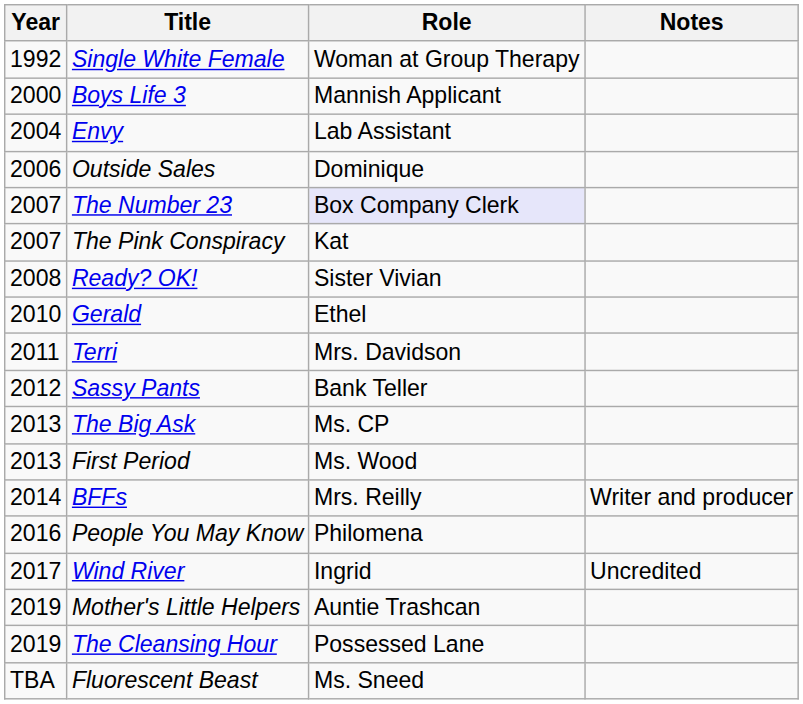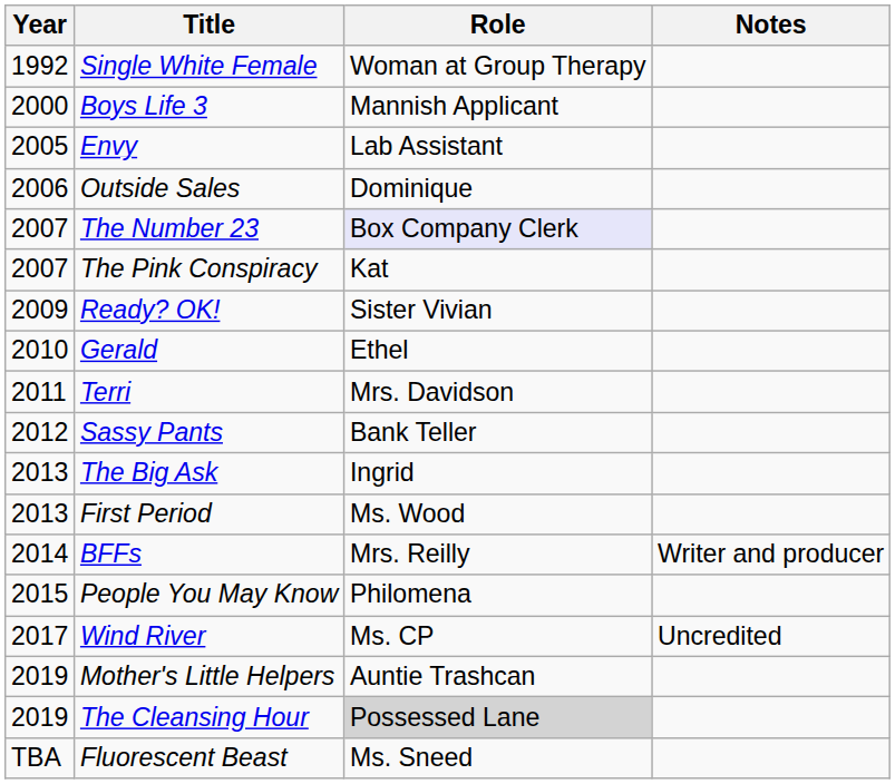 <table class="wikitable sortable">
 <tr>
 <th>Year</th>
 <th>Title</th>
 <th>Role</th>
 <th>Notes</th>
 </tr>
 <tr>
 <td>1992</td>
 <td><em><a href='#'>Single White Female</a></em></td>
 <td>Woman at Group Therapy</td>
 <td></td>
 </tr>
 <tr>
 <td>2000</td>
 <td><em><a href='#'>Boys Life 3</a></em></td>
 <td>Mannish Applicant</td>
 <td></td>
 </tr>
 <tr>
-<td>2004</td>
+<td>2005</td>
 <td><a href='#'><em>Envy</em></a></td>
 <td>Lab Assistant</td>
 <td></td>
 </tr>
 <tr>
 <td>2006</td>
 <td><em>Outside Sales</em></td>
 <td>Dominique</td>
 <td></td>
 </tr>
 <tr>
 <td>2007</td>
 <td><em><a href='#'>The Number 23</a></em></td>
 <td style="background: lavender;">Box Company Clerk</td>
 <td></td>
 </tr>
 <tr>
 <td>2007</td>
 <td><em>The Pink Conspiracy</em></td>
 <td>Kat</td>
 <td></td>
 </tr>
 <tr>
-<td>2008</td>
+<td>2009</td>
 <td><em><a href='#'>Ready? OK!</a></em></td>
 <td>Sister Vivian</td>
 <td></td>
 </tr>
 <tr>
 <td>2010</td>
 <td><a href='#'><em>Gerald</em></a></td>
 <td>Ethel</td>
 <td></td>
 </tr>
 <tr>
 <td>2011</td>
 <td><a href='#'><em>Terri</em></a></td>
 <td>Mrs. Davidson</td>
 <td></td>
 </tr>
 <tr>
 <td>2012</td>
 <td><em><a href='#'>Sassy Pants</a></em></td>
 <td>Bank Teller</td>
 <td></td>
 </tr>
 <tr>
 <td>2013</td>
 <td><a href='#'><em>The Big Ask</em></a></td>
-<td>Ms. CP</td>
+<td>Ingrid</td>
 <td></td>
 </tr>
 <tr>
 <td>2013</td>
 <td><em>First Period</em></td>
 <td>Ms. Wood</td>
 <td></td>
 </tr>
 <tr>
 <td>2014</td>
 <td><em><a href='#'>BFFs</a></em></td>
 <td>Mrs. Reilly</td>
 <td>Writer and producer</td>
 </tr>
 <tr>
-<td>2016</td>
+<td>2015</td>
 <td><em>People You May Know</em></td>
 <td>Philomena</td>
 <td></td>
 </tr>
 <tr>
 <td>2017</td>
 <td><a href='#'><em>Wind River</em></a></td>
-<td>Ingrid</td>
+<td>Ms. CP</td>
 <td>Uncredited</td>
 </tr>
 <tr>
 <td>2019</td>
 <td><em>Mother's Little Helpers</em></td>
 <td>Auntie Trashcan</td>
 <td></td>
 </tr>
 <tr>
 <td>2019</td>
 <td><em><a href='#'>The Cleansing Hour</a></em></td>
-<td>Possessed Lane</td>
+<td style="background: lightgrey;">Possessed Lane</td>
 <td></td>
 </tr>
 <tr>
 <td>TBA</td>
 <td><em>Fluorescent Beast</em></td>
 <td>Ms. Sneed</td>
 <td></td>
 </tr>
 </table>
